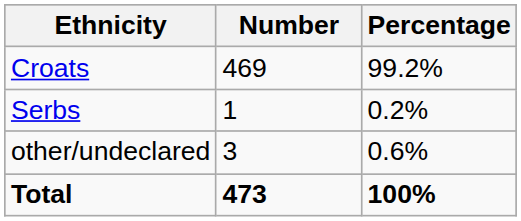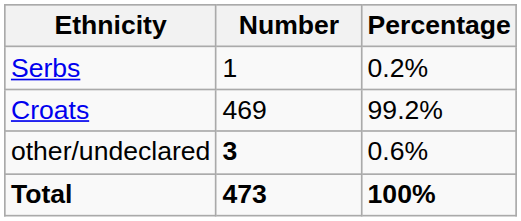 <table class="wikitable">
 <tr>
 <th width="100px">Ethnicity</th>
 <th width="80px">Number</th>
 <th width="80px">Percentage</th>
 </tr>
 <tr>
+<td><a href='#'>Serbs</a></td>
+<td>1</td>
+<td>0.2%</td>
+</tr>
+<tr>
 <td><a href='#'>Croats</a></td>
 <td>469</td>
 <td>99.2%</td>
 </tr>
 <tr>
-<td><a href='#'>Serbs</a></td>
-<td>1</td>
-<td>0.2%</td>
-</tr>
-<tr>
 <td>other/undeclared</td>
-<td>3</td>
+<td><strong>3</strong></td>
 <td>0.6%</td>
 </tr>
 <tr>
 <td><strong>Total</strong></td>
 <td><strong>473</strong></td>
 <td><strong>100%</strong></td>
 </tr>
 </table>
